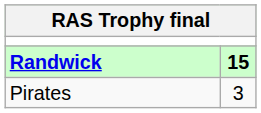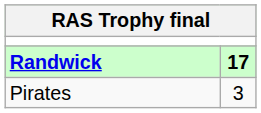 <table align="right" class="wikitable" style="font-size:90%; text-align:center; margin-left:1em; margin-right:4em">
 <tr bgcolor=#ccffcc>
 <th colspan=3>RAS Trophy final</th>
 </tr>
 <tr bgcolor=#fff>
 <td colspan=3></td>
 </tr>
 <tr bgcolor=#ccffcc>
 <td width=150; align=left> <a href='#'><strong>Randwick</strong></a></td>
-<td width=20><strong>15</strong></td>
+<td width=20><strong>17</strong></td>
 </tr>
 <tr>
 <td align=left> Pirates</td>
 <td>3</td>
 </tr>
 </table>
